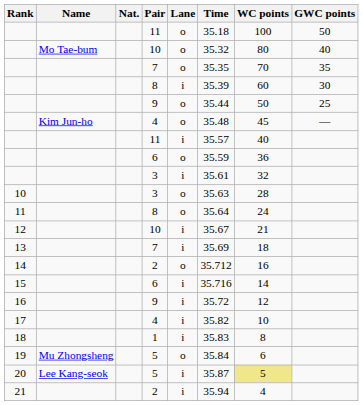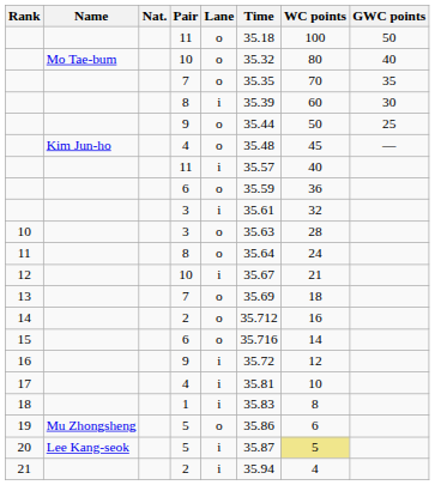 <table class="wikitable sortable" style="text-align:center">
 <tr>
 <th>Rank</th>
 <th>Name</th>
 <th>Nat.</th>
 <th>Pair</th>
 <th>Lane</th>
 <th>Time</th>
 <th>WC points</th>
 <th>GWC points</th>
 </tr>
 <tr>
 <td></td>
 <td align=left></td>
 <td></td>
 <td>11</td>
 <td>o</td>
 <td>35.18</td>
 <td>100</td>
 <td>50</td>
 </tr>
 <tr>
 <td></td>
 <td align=left><a href='#'>Mo Tae-bum</a></td>
 <td></td>
 <td>10</td>
 <td>o</td>
 <td>35.32</td>
 <td>80</td>
 <td>40</td>
 </tr>
 <tr>
 <td></td>
 <td align=left></td>
 <td></td>
 <td>7</td>
 <td>o</td>
 <td>35.35</td>
 <td>70</td>
 <td>35</td>
 </tr>
 <tr>
 <td></td>
 <td align=left></td>
 <td></td>
 <td>8</td>
 <td>i</td>
 <td>35.39</td>
 <td>60</td>
 <td>30</td>
 </tr>
 <tr>
 <td></td>
 <td align=left></td>
 <td></td>
 <td>9</td>
 <td>o</td>
 <td>35.44</td>
 <td>50</td>
 <td>25</td>
 </tr>
 <tr>
 <td></td>
 <td align=left><a href='#'>Kim Jun-ho</a></td>
 <td></td>
 <td>4</td>
 <td>o</td>
 <td>35.48</td>
 <td>45</td>
 <td>—</td>
 </tr>
 <tr>
 <td></td>
 <td align=left></td>
 <td></td>
 <td>11</td>
 <td>i</td>
 <td>35.57</td>
 <td>40</td>
 <td></td>
 </tr>
 <tr>
 <td></td>
 <td align=left></td>
 <td></td>
 <td>6</td>
 <td>o</td>
 <td>35.59</td>
 <td>36</td>
 <td></td>
 </tr>
 <tr>
 <td></td>
 <td align=left></td>
 <td></td>
 <td>3</td>
 <td>i</td>
 <td>35.61</td>
 <td>32</td>
 <td></td>
 </tr>
 <tr>
 <td>10</td>
 <td align=left></td>
 <td></td>
 <td>3</td>
 <td>o</td>
 <td>35.63</td>
 <td>28</td>
 <td></td>
 </tr>
 <tr>
 <td>11</td>
 <td align=left></td>
 <td></td>
 <td>8</td>
 <td>o</td>
 <td>35.64</td>
 <td>24</td>
 <td></td>
 </tr>
 <tr>
 <td>12</td>
 <td align=left></td>
 <td></td>
 <td>10</td>
 <td>i</td>
 <td>35.67</td>
 <td>21</td>
 <td></td>
 </tr>
 <tr>
 <td>13</td>
 <td align=left></td>
 <td></td>
 <td>7</td>
-<td>i</td>
+<td>o</td>
 <td>35.69</td>
 <td>18</td>
 <td></td>
 </tr>
 <tr>
 <td>14</td>
 <td align=left></td>
 <td></td>
 <td>2</td>
 <td>o</td>
 <td>35.712</td>
 <td>16</td>
 <td></td>
 </tr>
 <tr>
 <td>15</td>
 <td align=left></td>
 <td></td>
 <td>6</td>
-<td>i</td>
+<td>o</td>
 <td>35.716</td>
 <td>14</td>
 <td></td>
 </tr>
 <tr>
 <td>16</td>
 <td align=left></td>
 <td></td>
 <td>9</td>
 <td>i</td>
 <td>35.72</td>
 <td>12</td>
 <td></td>
 </tr>
 <tr>
 <td>17</td>
 <td align=left></td>
 <td></td>
 <td>4</td>
 <td>i</td>
-<td>35.82</td>
+<td>35.81</td>
 <td>10</td>
 <td></td>
 </tr>
 <tr>
 <td>18</td>
 <td align=left></td>
 <td></td>
 <td>1</td>
 <td>i</td>
 <td>35.83</td>
 <td>8</td>
 <td></td>
 </tr>
 <tr>
 <td>19</td>
 <td align=left><a href='#'>Mu Zhongsheng</a></td>
 <td></td>
 <td>5</td>
 <td>o</td>
-<td>35.84</td>
+<td>35.86</td>
 <td>6</td>
 <td></td>
 </tr>
 <tr>
 <td>20</td>
 <td align=left><a href='#'>Lee Kang-seok</a></td>
 <td></td>
 <td>5</td>
 <td>i</td>
 <td>35.87</td>
 <td style="background: khaki;">5</td>
 <td></td>
 </tr>
 <tr>
 <td>21</td>
 <td align=left></td>
 <td></td>
 <td>2</td>
 <td>i</td>
 <td>35.94</td>
 <td>4</td>
 <td></td>
 </tr>
 </table>
